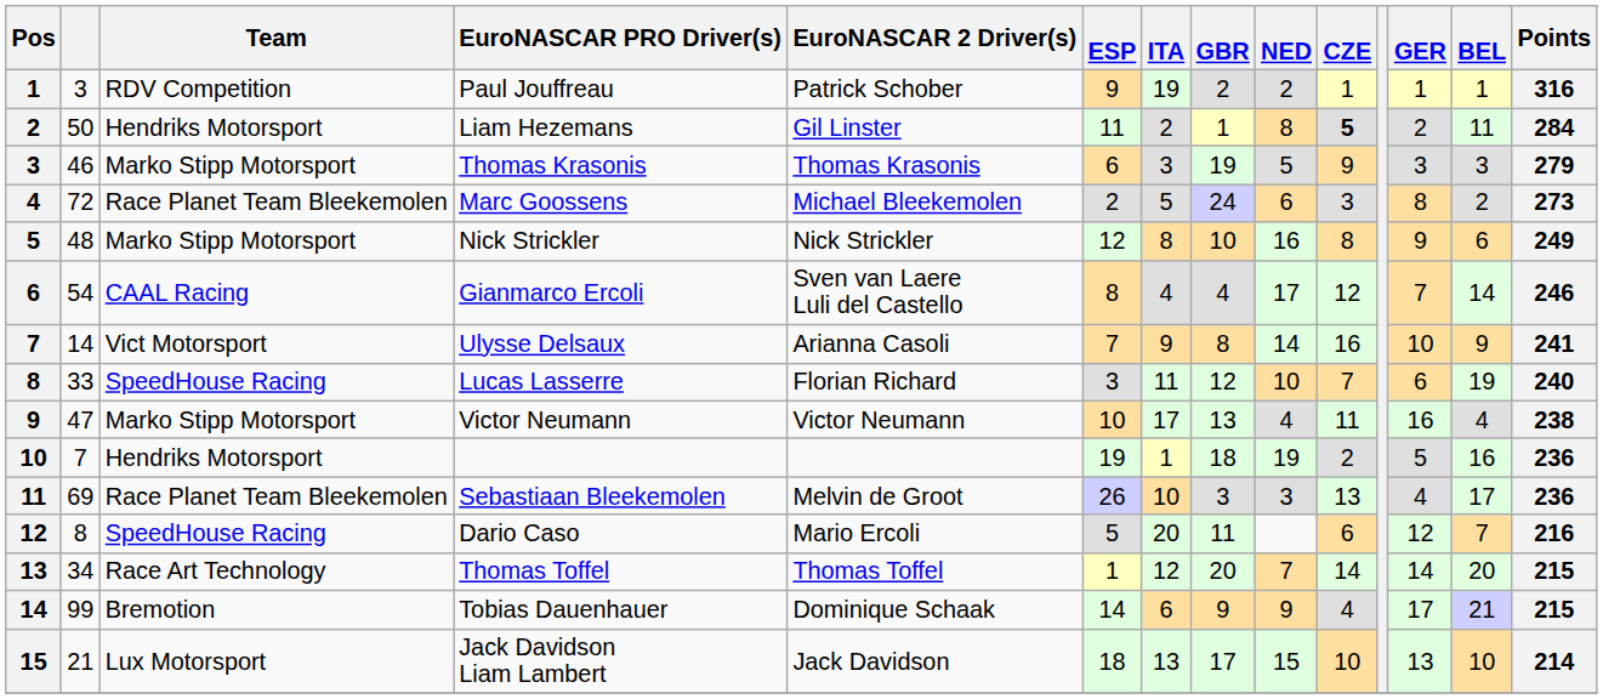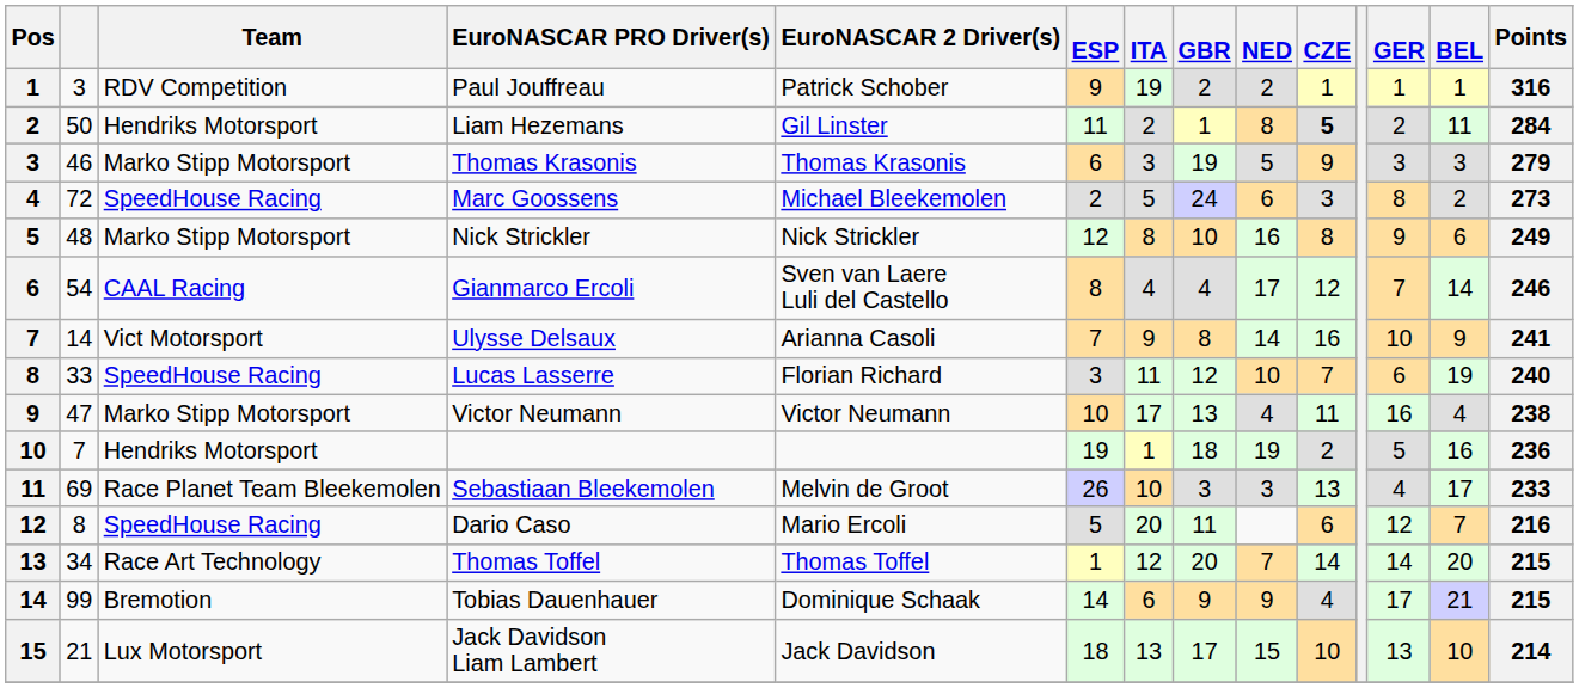 <table class="wikitable" style="font-size:85%; text-align:center;">
 <tr valign="center">
 <th valign="middle">Pos</th>
 <th valign="middle"></th>
 <th valign="middle">Team</th>
 <th valign="middle">EuroNASCAR PRO Driver(s)</th>
 <th valign="middle">EuroNASCAR 2 Driver(s)</th>
 <th><br><a href='#'>ESP</a></th>
 <th><br><a href='#'>ITA</a></th>
 <th><br><a href='#'>GBR</a></th>
 <th><br><a href='#'>NED</a></th>
 <th><br><a href='#'>CZE</a></th>
 <th rowspan=16></th>
 <th><br><a href='#'>GER</a></th>
 <th><br><a href='#'>BEL</a></th>
 <th valign="middle">Points</th>
 </tr>
 <tr>
 <th>1</th>
 <td>3</td>
 <td align="left"> RDV Competition</td>
 <td align="left"> Paul Jouffreau</td>
 <td align="left"> Patrick Schober</td>
 <td style="background-color:#FFDF9F">9</td>
 <td style="background-color:#DFFFDF">19</td>
 <td style="background-color:#DFDFDF">2</td>
 <td style="background-color:#DFDFDF">2</td>
 <td style="background-color:#FFFFBF">1</td>
 <td style="background-color:#FFFFBF">1</td>
 <td style="background-color:#FFFFBF">1</td>
 <th>316</th>
 </tr>
 <tr>
 <th>2</th>
 <td>50</td>
 <td align="left"> Hendriks Motorsport</td>
 <td align="left"> Liam Hezemans</td>
 <td align="left"> <a href='#'>Gil Linster</a></td>
 <td style="background-color:#DFFFDF">11</td>
 <td style="background-color:#DFDFDF">2</td>
 <td style="background-color:#FFFFBF">1</td>
 <td style="background-color:#FFDF9F">8</td>
 <td style="background-color:#DFDFDF"><strong>5</strong></td>
 <td style="background-color:#DFDFDF">2</td>
 <td style="background-color:#DFFFDF">11</td>
 <th>284</th>
 </tr>
 <tr>
 <th>3</th>
 <td>46</td>
 <td align="left"> Marko Stipp Motorsport</td>
 <td align="left"> <a href='#'>Thomas Krasonis</a></td>
 <td align="left"> <a href='#'>Thomas Krasonis</a></td>
 <td style="background-color:#FFDF9F">6</td>
 <td style="background-color:#DFDFDF">3</td>
 <td style="background-color:#DFFFDF">19</td>
 <td style="background-color:#DFDFDF">5</td>
 <td style="background-color:#FFDF9F">9</td>
 <td style="background-color:#DFDFDF">3</td>
 <td style="background-color:#DFDFDF">3</td>
 <th>279</th>
 </tr>
 <tr>
 <th>4</th>
 <td>72</td>
-<td align="left"> Race Planet Team Bleekemolen</td>
+<td align="left"> <a href='#'>SpeedHouse Racing</a></td>
 <td align="left"> <a href='#'>Marc Goossens</a></td>
 <td align="left"> <a href='#'>Michael Bleekemolen</a></td>
 <td style="background-color:#DFDFDF">2</td>
 <td style="background-color:#DFDFDF">5</td>
 <td style="background-color:#CFCFFF">24</td>
 <td style="background-color:#FFDF9F">6</td>
 <td style="background-color:#DFDFDF">3</td>
 <td style="background-color:#FFDF9F">8</td>
 <td style="background-color:#DFDFDF">2</td>
 <th>273</th>
 </tr>
 <tr>
 <th>5</th>
 <td>48</td>
 <td align="left"> Marko Stipp Motorsport</td>
 <td align="left"> Nick Strickler</td>
 <td align="left"> Nick Strickler</td>
 <td style="background-color:#DFFFDF">12</td>
 <td style="background-color:#FFDF9F">8</td>
 <td style="background-color:#FFDF9F">10</td>
 <td style="background-color:#DFFFDF">16</td>
 <td style="background-color:#FFDF9F">8</td>
 <td style="background-color:#FFDF9F">9</td>
 <td style="background-color:#FFDF9F">6</td>
 <th>249</th>
 </tr>
 <tr>
 <th>6</th>
 <td>54</td>
 <td align="left"> <a href='#'>CAAL Racing</a></td>
 <td align="left"> <a href='#'>Gianmarco Ercoli</a></td>
 <td align="left"> Sven van Laere<br> Luli del Castello</td>
 <td style="background-color:#FFDF9F">8</td>
 <td style="background-color:#DFDFDF">4</td>
 <td style="background-color:#DFDFDF">4</td>
 <td style="background-color:#DFFFDF">17</td>
 <td style="background-color:#DFFFDF">12</td>
 <td style="background-color:#FFDF9F">7</td>
 <td style="background-color:#DFFFDF">14</td>
 <th>246</th>
 </tr>
 <tr>
 <th>7</th>
 <td>14</td>
 <td align="left"> Vict Motorsport</td>
 <td align="left"> <a href='#'>Ulysse Delsaux</a></td>
 <td align="left"> Arianna Casoli</td>
 <td style="background-color:#FFDF9F">7</td>
 <td style="background-color:#FFDF9F">9</td>
 <td style="background-color:#FFDF9F">8</td>
 <td style="background-color:#DFFFDF">14</td>
 <td style="background-color:#DFFFDF">16</td>
 <td style="background-color:#FFDF9F">10</td>
 <td style="background-color:#FFDF9F">9</td>
 <th>241</th>
 </tr>
 <tr>
 <th>8</th>
 <td>33</td>
 <td align="left"> <a href='#'>SpeedHouse Racing</a></td>
 <td align="left"> <a href='#'>Lucas Lasserre</a></td>
 <td align="left"> Florian Richard</td>
 <td style="background-color:#DFDFDF">3</td>
 <td style="background-color:#DFFFDF">11</td>
 <td style="background-color:#DFFFDF">12</td>
 <td style="background-color:#FFDF9F">10</td>
 <td style="background-color:#FFDF9F">7</td>
 <td style="background-color:#FFDF9F">6</td>
 <td style="background-color:#DFFFDF">19</td>
 <th>240</th>
 </tr>
 <tr>
 <th>9</th>
 <td>47</td>
 <td align="left"> Marko Stipp Motorsport</td>
 <td align="left"> Victor Neumann</td>
 <td align="left"> Victor Neumann</td>
 <td style="background-color:#FFDF9F">10</td>
 <td style="background-color:#DFFFDF">17</td>
 <td style="background-color:#DFFFDF">13</td>
 <td style="background-color:#DFDFDF">4</td>
 <td style="background-color:#DFFFDF">11</td>
 <td style="background-color:#DFFFDF">16</td>
 <td style="background-color:#DFDFDF">4</td>
 <th>238</th>
 </tr>
 <tr>
 <th>10</th>
 <td>7</td>
 <td align="left"> Hendriks Motorsport</td>
 <td align="left"> </td>
 <td align="left"> </td>
 <td style="background-color:#DFFFDF">19</td>
 <td style="background-color:#FFFFBF">1</td>
 <td style="background-color:#DFFFDF">18</td>
 <td style="background-color:#DFFFDF">19</td>
 <td style="background-color:#DFDFDF">2</td>
 <td style="background-color:#DFDFDF">5</td>
 <td style="background-color:#DFFFDF">16</td>
 <th>236</th>
 </tr>
 <tr>
 <th>11</th>
 <td>69</td>
 <td align="left"> Race Planet Team Bleekemolen</td>
 <td align="left"> <a href='#'>Sebastiaan Bleekemolen</a></td>
 <td align="left"> Melvin de Groot</td>
 <td style="background-color:#CFCFFF">26</td>
 <td style="background-color:#FFDF9F">10</td>
 <td style="background-color:#DFDFDF">3</td>
 <td style="background-color:#DFDFDF">3</td>
 <td style="background-color:#DFFFDF">13</td>
 <td style="background-color:#DFDFDF">4</td>
 <td style="background-color:#DFFFDF">17</td>
-<th>236</th>
+<th>233</th>
 </tr>
 <tr>
 <th>12</th>
 <td>8</td>
 <td align="left"> <a href='#'>SpeedHouse Racing</a></td>
 <td align="left"> Dario Caso</td>
 <td align="left"> Mario Ercoli</td>
 <td style="background-color:#DFDFDF">5</td>
 <td style="background-color:#DFFFDF">20</td>
 <td style="background-color:#DFFFDF">11</td>
 <td></td>
 <td style="background-color:#FFDF9F">6</td>
 <td style="background-color:#DFFFDF">12</td>
 <td style="background-color:#FFDF9F">7</td>
 <th>216</th>
 </tr>
 <tr>
 <th>13</th>
 <td>34</td>
 <td align="left"> Race Art Technology</td>
 <td align="left"> <a href='#'>Thomas Toffel</a></td>
 <td align="left"> <a href='#'>Thomas Toffel</a></td>
 <td style="background-color:#FFFFBF">1</td>
 <td style="background-color:#DFFFDF">12</td>
 <td style="background-color:#DFFFDF">20</td>
 <td style="background-color:#FFDF9F">7</td>
 <td style="background-color:#DFFFDF">14</td>
 <td style="background-color:#DFFFDF">14</td>
 <td style="background-color:#DFFFDF">20</td>
 <th>215</th>
 </tr>
 <tr>
 <th>14</th>
 <td>99</td>
 <td align="left"> Bremotion</td>
 <td align="left"> Tobias Dauenhauer</td>
 <td align="left"> Dominique Schaak</td>
 <td style="background-color:#DFFFDF">14</td>
 <td style="background-color:#FFDF9F">6</td>
 <td style="background-color:#FFDF9F">9</td>
 <td style="background-color:#FFDF9F">9</td>
 <td style="background-color:#DFDFDF">4</td>
 <td style="background-color:#DFFFDF">17</td>
 <td style="background-color:#CFCFFF">21</td>
 <th>215</th>
 </tr>
 <tr>
 <th>15</th>
 <td>21</td>
 <td align="left"> Lux Motorsport</td>
 <td align="left"> Jack Davidson<br> Liam Lambert</td>
 <td align="left"> Jack Davidson</td>
 <td style="background-color:#DFFFDF">18</td>
 <td style="background-color:#DFFFDF">13</td>
 <td style="background-color:#DFFFDF">17</td>
 <td style="background-color:#DFFFDF">15</td>
 <td style="background-color:#FFDF9F">10</td>
 <td style="background-color:#DFFFDF">13</td>
 <td style="background-color:#FFDF9F">10</td>
 <th>214</th>
 </tr>
 <tr>
 </tr>
 </table>
